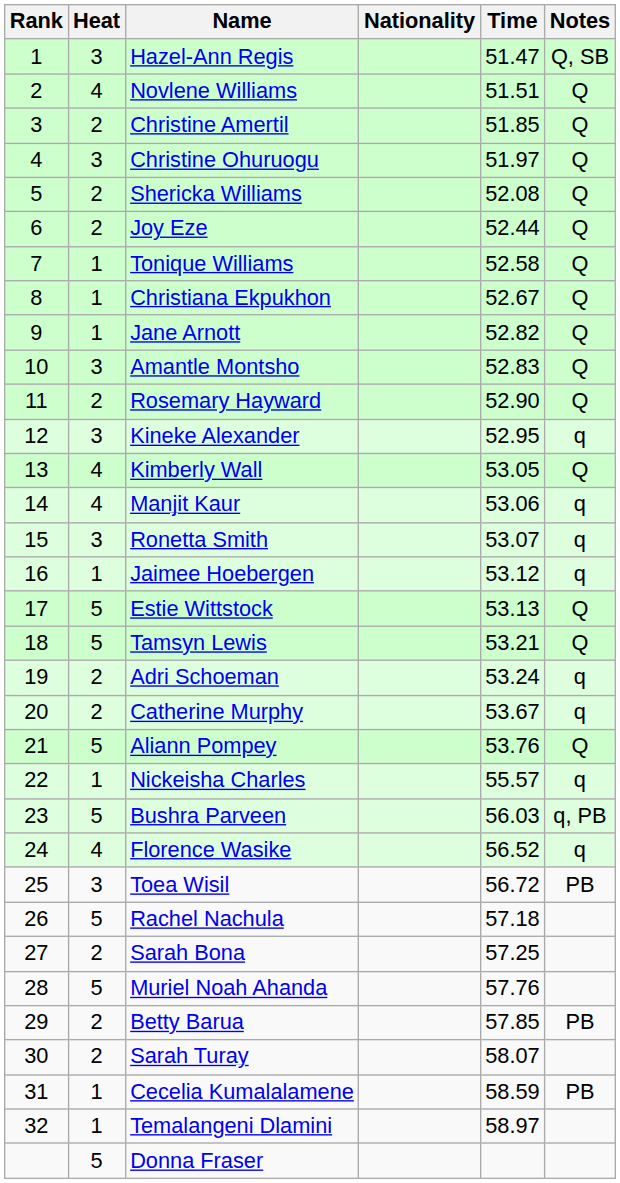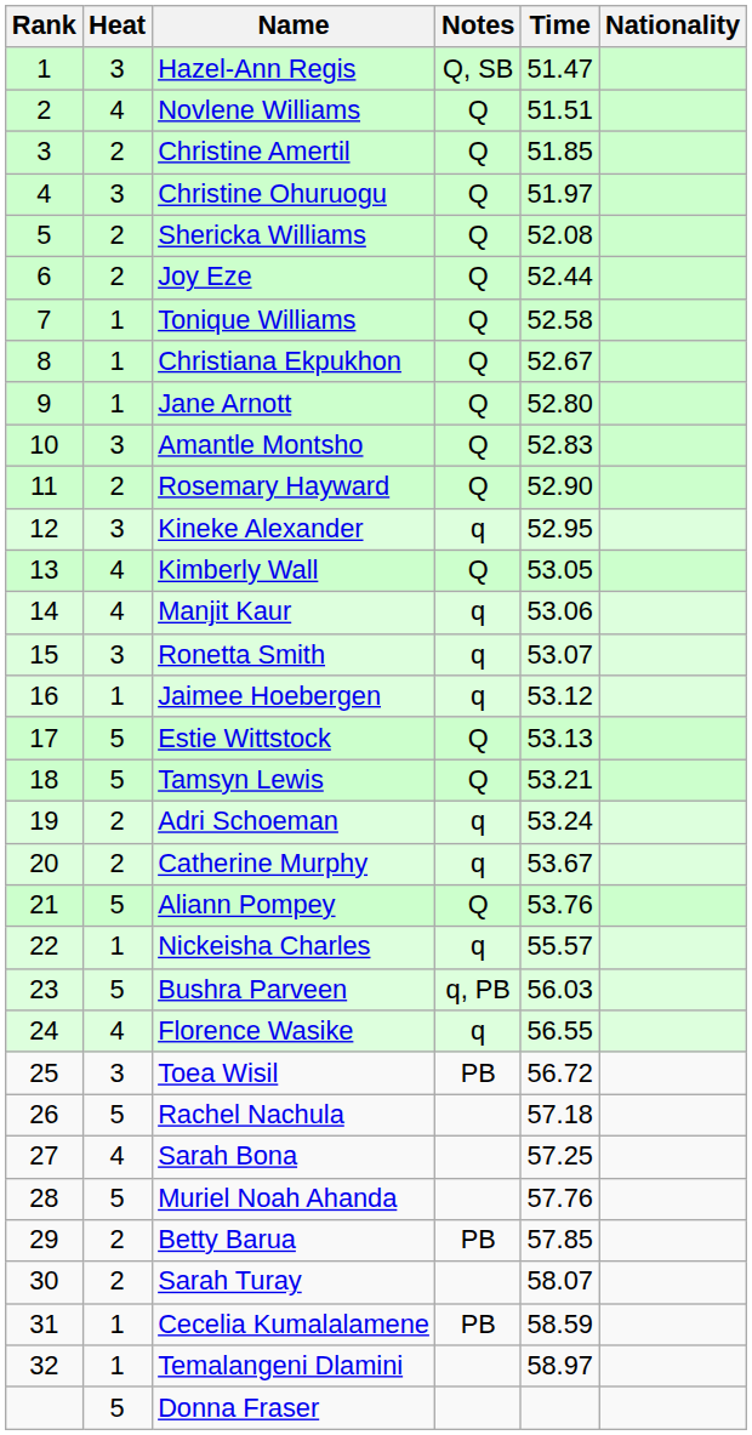 <table class="wikitable sortable" style="text-align:center">
 <tr>
 <th>Rank</th>
 <th>Heat</th>
 <th>Name</th>
+<th>Notes</th>
+<th>Time</th>
 <th>Nationality</th>
-<th>Time</th>
-<th>Notes</th>
 </tr>
 <tr bgcolor=ccffcc>
 <td>1</td>
 <td>3</td>
 <td align=left><a href='#'>Hazel-Ann Regis</a></td>
+<td>Q, SB</td>
+<td>51.47</td>
 <td align=left></td>
-<td>51.47</td>
-<td>Q, SB</td>
 </tr>
 <tr bgcolor=ccffcc>
 <td>2</td>
 <td>4</td>
 <td align=left><a href='#'>Novlene Williams</a></td>
+<td>Q</td>
+<td>51.51</td>
 <td align=left></td>
-<td>51.51</td>
-<td>Q</td>
 </tr>
 <tr bgcolor=ccffcc>
 <td>3</td>
 <td>2</td>
 <td align=left><a href='#'>Christine Amertil</a></td>
+<td>Q</td>
+<td>51.85</td>
 <td align=left></td>
-<td>51.85</td>
-<td>Q</td>
 </tr>
 <tr bgcolor=ccffcc>
 <td>4</td>
 <td>3</td>
 <td align=left><a href='#'>Christine Ohuruogu</a></td>
+<td>Q</td>
+<td>51.97</td>
 <td align=left></td>
-<td>51.97</td>
-<td>Q</td>
 </tr>
 <tr bgcolor=ccffcc>
 <td>5</td>
 <td>2</td>
 <td align=left><a href='#'>Shericka Williams</a></td>
+<td>Q</td>
+<td>52.08</td>
 <td align=left></td>
-<td>52.08</td>
-<td>Q</td>
 </tr>
 <tr bgcolor=ccffcc>
 <td>6</td>
 <td>2</td>
 <td align=left><a href='#'>Joy Eze</a></td>
+<td>Q</td>
+<td>52.44</td>
 <td align=left></td>
-<td>52.44</td>
-<td>Q</td>
 </tr>
 <tr bgcolor=ccffcc>
 <td>7</td>
 <td>1</td>
 <td align=left><a href='#'>Tonique Williams</a></td>
+<td>Q</td>
+<td>52.58</td>
 <td align=left></td>
-<td>52.58</td>
-<td>Q</td>
 </tr>
 <tr bgcolor=ccffcc>
 <td>8</td>
 <td>1</td>
 <td align=left><a href='#'>Christiana Ekpukhon</a></td>
+<td>Q</td>
+<td>52.67</td>
 <td align=left></td>
-<td>52.67</td>
-<td>Q</td>
 </tr>
 <tr bgcolor=ccffcc>
 <td>9</td>
 <td>1</td>
 <td align=left><a href='#'>Jane Arnott</a></td>
+<td>Q</td>
+<td>52.80</td>
 <td align=left></td>
-<td>52.82</td>
-<td>Q</td>
 </tr>
 <tr bgcolor=ccffcc>
 <td>10</td>
 <td>3</td>
 <td align=left><a href='#'>Amantle Montsho</a></td>
+<td>Q</td>
+<td>52.83</td>
 <td align=left></td>
-<td>52.83</td>
-<td>Q</td>
 </tr>
 <tr bgcolor=ccffcc>
 <td>11</td>
 <td>2</td>
 <td align=left><a href='#'>Rosemary Hayward</a></td>
+<td>Q</td>
+<td>52.90</td>
 <td align=left></td>
-<td>52.90</td>
-<td>Q</td>
 </tr>
 <tr bgcolor=ddffdd>
 <td>12</td>
 <td>3</td>
 <td align=left><a href='#'>Kineke Alexander</a></td>
+<td>q</td>
+<td>52.95</td>
 <td align=left></td>
-<td>52.95</td>
-<td>q</td>
 </tr>
 <tr bgcolor=ccffcc>
 <td>13</td>
 <td>4</td>
 <td align=left><a href='#'>Kimberly Wall</a></td>
+<td>Q</td>
+<td>53.05</td>
 <td align=left></td>
-<td>53.05</td>
-<td>Q</td>
 </tr>
 <tr bgcolor=ddffdd>
 <td>14</td>
 <td>4</td>
 <td align=left><a href='#'>Manjit Kaur</a></td>
+<td>q</td>
+<td>53.06</td>
 <td align=left></td>
-<td>53.06</td>
-<td>q</td>
 </tr>
 <tr bgcolor=ddffdd>
 <td>15</td>
 <td>3</td>
 <td align=left><a href='#'>Ronetta Smith</a></td>
+<td>q</td>
+<td>53.07</td>
 <td align=left></td>
-<td>53.07</td>
-<td>q</td>
 </tr>
 <tr bgcolor=ddffdd>
 <td>16</td>
 <td>1</td>
 <td align=left><a href='#'>Jaimee Hoebergen</a></td>
+<td>q</td>
+<td>53.12</td>
 <td align=left></td>
-<td>53.12</td>
-<td>q</td>
 </tr>
 <tr bgcolor=ccffcc>
 <td>17</td>
 <td>5</td>
 <td align=left><a href='#'>Estie Wittstock</a></td>
+<td>Q</td>
+<td>53.13</td>
 <td align=left></td>
-<td>53.13</td>
-<td>Q</td>
 </tr>
 <tr bgcolor=ccffcc>
 <td>18</td>
 <td>5</td>
 <td align=left><a href='#'>Tamsyn Lewis</a></td>
+<td>Q</td>
+<td>53.21</td>
 <td align=left></td>
-<td>53.21</td>
-<td>Q</td>
 </tr>
 <tr bgcolor=ddffdd>
 <td>19</td>
 <td>2</td>
 <td align=left><a href='#'>Adri Schoeman</a></td>
+<td>q</td>
+<td>53.24</td>
 <td align=left></td>
-<td>53.24</td>
-<td>q</td>
 </tr>
 <tr bgcolor=ddffdd>
 <td>20</td>
 <td>2</td>
 <td align=left><a href='#'>Catherine Murphy</a></td>
+<td>q</td>
+<td>53.67</td>
 <td align=left></td>
-<td>53.67</td>
-<td>q</td>
 </tr>
 <tr bgcolor=ccffcc>
 <td>21</td>
 <td>5</td>
 <td align=left><a href='#'>Aliann Pompey</a></td>
+<td>Q</td>
+<td>53.76</td>
 <td align=left></td>
-<td>53.76</td>
-<td>Q</td>
 </tr>
 <tr bgcolor=ddffdd>
 <td>22</td>
 <td>1</td>
 <td align=left><a href='#'>Nickeisha Charles</a></td>
+<td>q</td>
+<td>55.57</td>
 <td align=left></td>
-<td>55.57</td>
-<td>q</td>
 </tr>
 <tr bgcolor=ddffdd>
 <td>23</td>
 <td>5</td>
 <td align=left><a href='#'>Bushra Parveen</a></td>
+<td>q, PB</td>
+<td>56.03</td>
 <td align=left></td>
-<td>56.03</td>
-<td>q, PB</td>
 </tr>
 <tr bgcolor=ddffdd>
 <td>24</td>
 <td>4</td>
 <td align=left><a href='#'>Florence Wasike</a></td>
+<td>q</td>
+<td>56.55</td>
 <td align=left></td>
-<td>56.52</td>
-<td>q</td>
 </tr>
 <tr>
 <td>25</td>
 <td>3</td>
 <td align=left><a href='#'>Toea Wisil</a></td>
+<td>PB</td>
+<td>56.72</td>
 <td align=left></td>
-<td>56.72</td>
-<td>PB</td>
 </tr>
 <tr>
 <td>26</td>
 <td>5</td>
 <td align=left><a href='#'>Rachel Nachula</a></td>
+<td></td>
+<td>57.18</td>
 <td align=left></td>
-<td>57.18</td>
-<td></td>
 </tr>
 <tr>
 <td>27</td>
-<td>2</td>
+<td>4</td>
 <td align=left><a href='#'>Sarah Bona</a></td>
+<td></td>
+<td>57.25</td>
 <td align=left></td>
-<td>57.25</td>
-<td></td>
 </tr>
 <tr>
 <td>28</td>
 <td>5</td>
 <td align=left><a href='#'>Muriel Noah Ahanda</a></td>
+<td></td>
+<td>57.76</td>
 <td align=left></td>
-<td>57.76</td>
-<td></td>
 </tr>
 <tr>
 <td>29</td>
 <td>2</td>
 <td align=left><a href='#'>Betty Barua</a></td>
+<td>PB</td>
+<td>57.85</td>
 <td align=left></td>
-<td>57.85</td>
-<td>PB</td>
 </tr>
 <tr>
 <td>30</td>
 <td>2</td>
 <td align=left><a href='#'>Sarah Turay</a></td>
+<td></td>
+<td>58.07</td>
 <td align=left></td>
-<td>58.07</td>
-<td></td>
 </tr>
 <tr>
 <td>31</td>
 <td>1</td>
 <td align=left><a href='#'>Cecelia Kumalalamene</a></td>
+<td>PB</td>
+<td>58.59</td>
 <td align=left></td>
-<td>58.59</td>
-<td>PB</td>
 </tr>
 <tr>
 <td>32</td>
 <td>1</td>
 <td align=left><a href='#'>Temalangeni Dlamini</a></td>
+<td></td>
+<td>58.97</td>
 <td align=left></td>
-<td>58.97</td>
-<td></td>
 </tr>
 <tr>
 <td></td>
 <td>5</td>
 <td align=left><a href='#'>Donna Fraser</a></td>
-<td align=left></td>
 <td></td>
 <td></td>
+<td align=left></td>
 </tr>
 </table>
